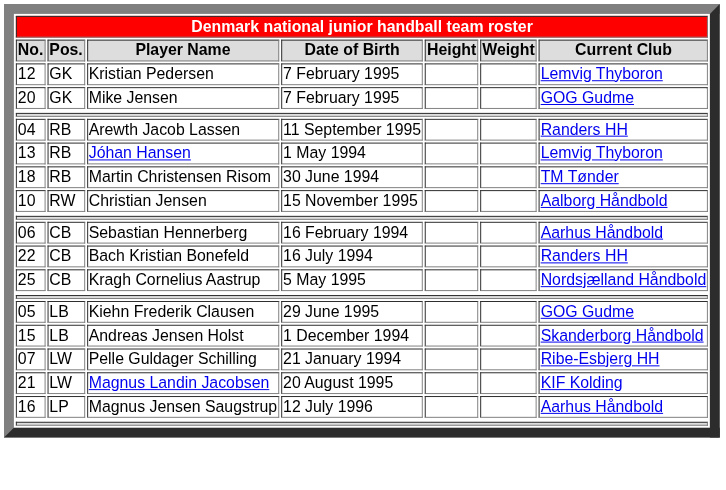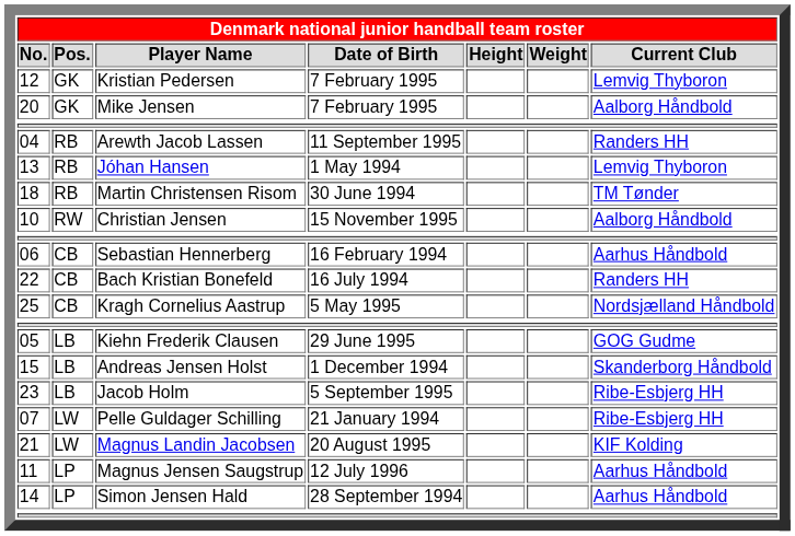 <table class=wikitable; border="10";>
 <tr style="background-color:#FF0000; color:white; text-align:center;">
 <td colspan=7><strong>Denmark national junior handball team roster</strong></td>
 </tr>
 <tr bgcolor=#DDDDDD>
 <th>No.</th>
 <th>Pos.</th>
 <th>Player Name</th>
 <th>Date of Birth</th>
 <th>Height</th>
 <th>Weight</th>
 <th>Current Club</th>
 </tr>
 <tr>
 <td>12</td>
 <td>GK</td>
 <td>Kristian Pedersen</td>
 <td>7 February 1995</td>
 <td></td>
 <td></td>
 <td> <a href='#'>Lemvig Thyboron</a></td>
 </tr>
 <tr>
 <td>20</td>
 <td>GK</td>
 <td>Mike Jensen</td>
 <td>7 February 1995</td>
 <td></td>
 <td></td>
-<td> <a href='#'>GOG Gudme</a></td>
+<td> <a href='#'>Aalborg Håndbold</a></td>
 </tr>
 <tr>
 </tr>
 <tr bgcolor=#DDDDDD>
 <th colspan="7"></th>
 </tr>
 <tr>
 <td>04</td>
 <td>RB</td>
 <td>Arewth Jacob Lassen</td>
 <td>11 September 1995</td>
 <td></td>
 <td></td>
 <td> <a href='#'>Randers HH</a></td>
 </tr>
 <tr>
 <td>13</td>
 <td>RB</td>
 <td><a href='#'>Jóhan Hansen</a></td>
 <td>1 May 1994</td>
 <td></td>
 <td></td>
 <td> <a href='#'>Lemvig Thyboron</a></td>
 </tr>
 <tr>
 <td>18</td>
 <td>RB</td>
 <td>Martin Christensen Risom</td>
 <td>30 June 1994</td>
 <td></td>
 <td></td>
 <td> <a href='#'>TM Tønder</a></td>
 </tr>
 <tr>
 <td>10</td>
 <td>RW</td>
 <td>Christian Jensen</td>
 <td>15 November 1995</td>
 <td></td>
 <td></td>
 <td> <a href='#'>Aalborg Håndbold</a></td>
 </tr>
 <tr>
 </tr>
 <tr bgcolor=#DDDDDD>
 <th colspan="7"></th>
 </tr>
 <tr>
 <td>06</td>
 <td>CB</td>
 <td>Sebastian Hennerberg</td>
 <td>16 February 1994</td>
 <td></td>
 <td></td>
 <td> <a href='#'>Aarhus Håndbold</a></td>
 </tr>
 <tr>
 <td>22</td>
 <td>CB</td>
 <td>Bach Kristian Bonefeld</td>
 <td>16 July 1994</td>
 <td></td>
 <td></td>
 <td> <a href='#'>Randers HH</a></td>
 </tr>
 <tr>
 <td>25</td>
 <td>CB</td>
 <td>Kragh Cornelius Aastrup</td>
 <td>5 May 1995</td>
 <td></td>
 <td></td>
 <td> <a href='#'>Nordsjælland Håndbold</a></td>
 </tr>
 <tr>
 </tr>
 <tr bgcolor=#DDDDDD>
 <th colspan="7"></th>
 </tr>
 <tr>
 <td>05</td>
 <td>LB</td>
 <td>Kiehn Frederik Clausen</td>
 <td>29 June 1995</td>
 <td></td>
 <td></td>
 <td> <a href='#'>GOG Gudme</a></td>
 </tr>
 <tr>
 <td>15</td>
 <td>LB</td>
 <td>Andreas Jensen Holst</td>
 <td>1 December 1994</td>
 <td></td>
 <td></td>
 <td> <a href='#'>Skanderborg Håndbold</a></td>
 </tr>
 <tr>
+<td>23</td>
+<td>LB</td>
+<td>Jacob Holm</td>
+<td>5 September 1995</td>
+<td></td>
+<td></td>
+<td> <a href='#'>Ribe-Esbjerg HH</a></td>
+</tr>
+<tr>
 <td>07</td>
 <td>LW</td>
 <td>Pelle Guldager Schilling</td>
 <td>21 January 1994</td>
 <td></td>
 <td></td>
 <td> <a href='#'>Ribe-Esbjerg HH</a></td>
 </tr>
 <tr>
 <td>21</td>
 <td>LW</td>
 <td><a href='#'>Magnus Landin Jacobsen</a></td>
 <td>20 August 1995</td>
 <td></td>
 <td></td>
 <td> <a href='#'>KIF Kolding</a></td>
 </tr>
 <tr>
-<td>16</td>
+<td>11</td>
 <td>LP</td>
 <td>Magnus Jensen Saugstrup</td>
 <td>12 July 1996</td>
+<td></td>
+<td></td>
+<td> <a href='#'>Aarhus Håndbold</a></td>
+</tr>
+<tr>
+<td>14</td>
+<td>LP</td>
+<td>Simon Jensen Hald</td>
+<td>28 September 1994</td>
 <td></td>
 <td></td>
 <td> <a href='#'>Aarhus Håndbold</a></td>
 </tr>
 <tr>
 </tr>
 <tr bgcolor=#DDDDDD>
 <th colspan="7"></th>
 </tr>
 </table>
